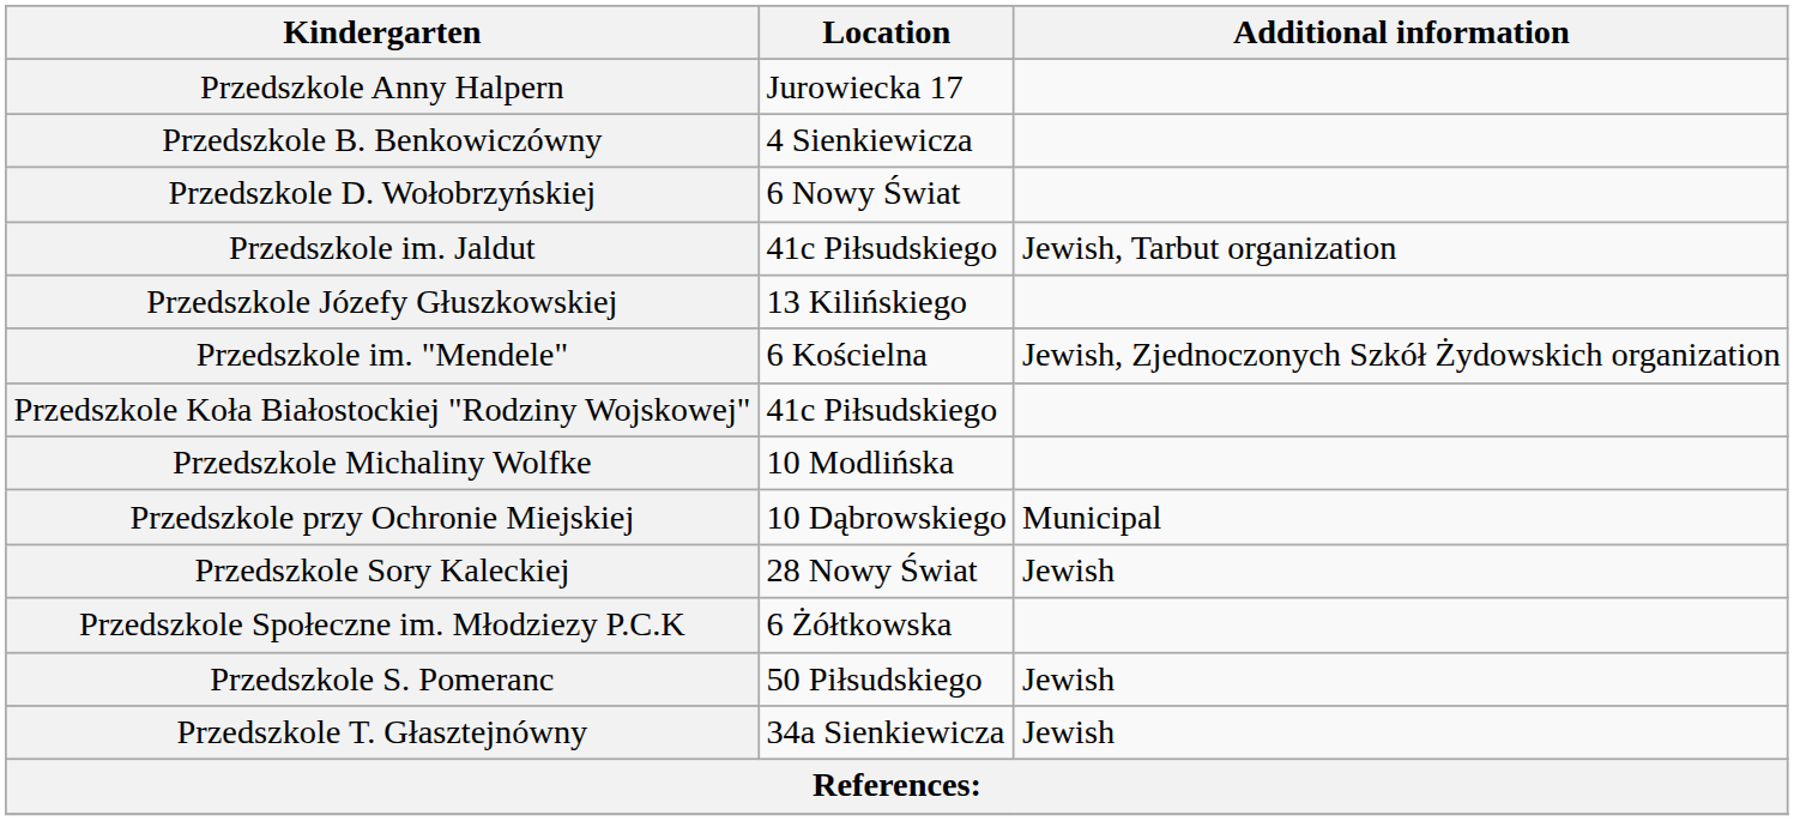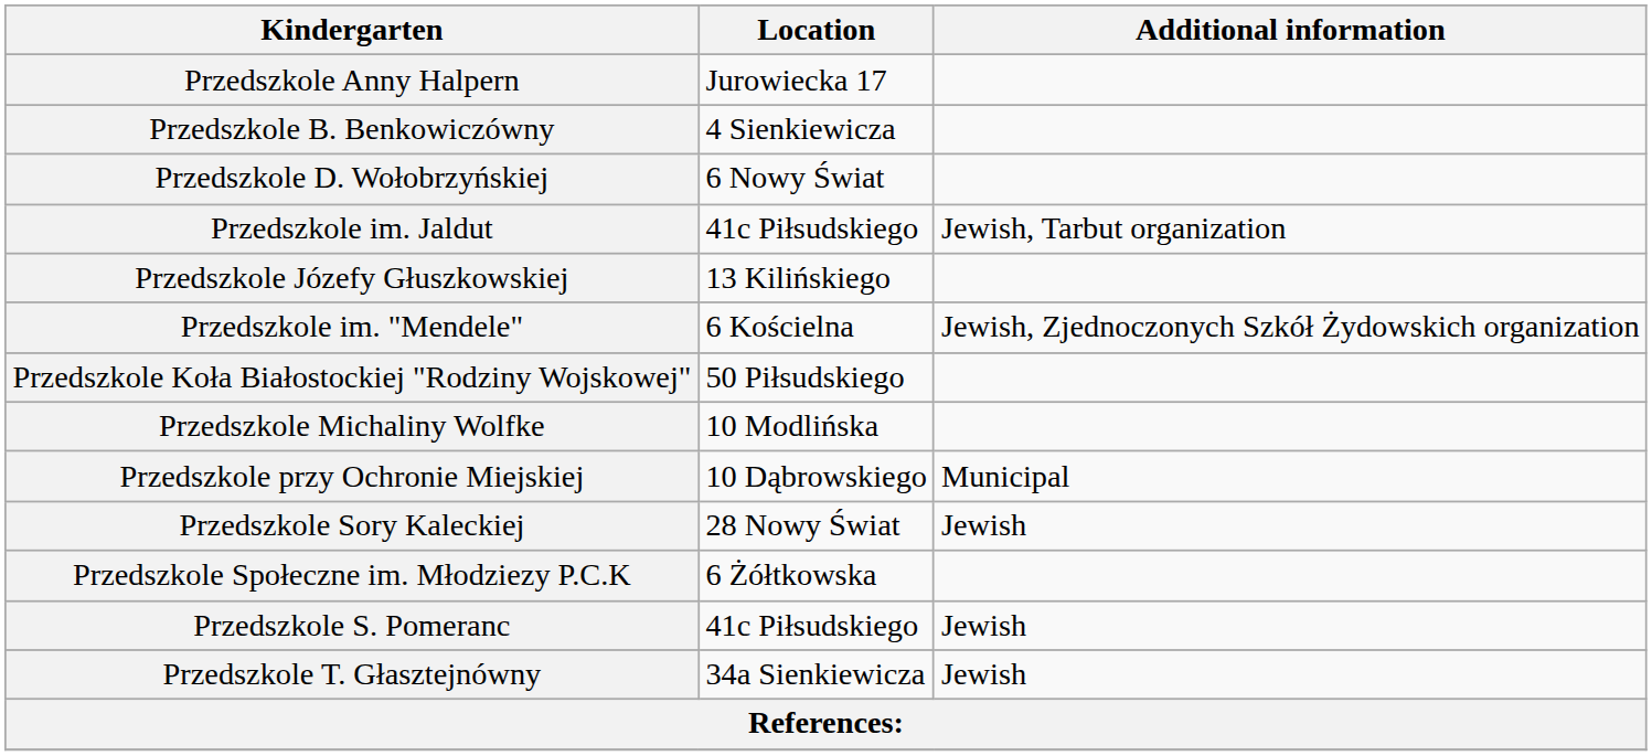 <table class="wikitable">
 <tr>
 <th scope="col">Kindergarten</th>
 <th scope="col">Location</th>
 <th scope="col">Additional information</th>
 </tr>
 <tr>
 <th scope="row" style="font-weight:normal;">Przedszkole Anny Halpern</th>
 <td>Jurowiecka 17</td>
 <td></td>
 </tr>
 <tr>
 <th scope="row" style="font-weight:normal;">Przedszkole B. Benkowiczówny</th>
 <td>4 Sienkiewicza</td>
 <td></td>
 </tr>
 <tr>
 <th scope="row" style="font-weight:normal;">Przedszkole D. Wołobrzyńskiej</th>
 <td>6 Nowy Świat</td>
 <td></td>
 </tr>
 <tr>
 <th scope="row" style="font-weight:normal;">Przedszkole im. Jaldut</th>
 <td>41c Piłsudskiego</td>
 <td>Jewish, Tarbut organization</td>
 </tr>
 <tr>
 <th scope="row" style="font-weight:normal;">Przedszkole Józefy Głuszkowskiej</th>
 <td>13 Kilińskiego</td>
 <td></td>
 </tr>
 <tr>
 <th scope="row" style="font-weight:normal;">Przedszkole im. "Mendele"</th>
 <td>6 Kościelna</td>
 <td>Jewish, Zjednoczonych Szkół Żydowskich organization</td>
 </tr>
 <tr>
 <th scope="row" style="font-weight:normal;">Przedszkole Koła Białostockiej "Rodziny Wojskowej"</th>
-<td>41c Piłsudskiego</td>
+<td>50 Piłsudskiego</td>
 <td></td>
 </tr>
 <tr>
 <th scope="row" style="font-weight:normal;">Przedszkole Michaliny Wolfke</th>
 <td>10 Modlińska</td>
 <td></td>
 </tr>
 <tr>
 <th scope="row" style="font-weight:normal;">Przedszkole przy Ochronie Miejskiej</th>
 <td>10 Dąbrowskiego</td>
 <td>Municipal</td>
 </tr>
 <tr>
 <th scope="row" style="font-weight:normal;">Przedszkole Sory Kaleckiej</th>
 <td>28 Nowy Świat</td>
 <td>Jewish</td>
 </tr>
 <tr>
 <th scope="row" style="font-weight:normal;">Przedszkole Społeczne im. Młodziezy P.C.K</th>
 <td>6 Żółtkowska</td>
 <td></td>
 </tr>
 <tr>
 <th scope="row" style="font-weight:normal;">Przedszkole S. Pomeranc</th>
-<td>50 Piłsudskiego</td>
+<td>41c Piłsudskiego</td>
 <td>Jewish</td>
 </tr>
 <tr>
 <th scope="row" style="font-weight:normal;">Przedszkole T. Głasztejnówny</th>
 <td>34a Sienkiewicza</td>
 <td>Jewish</td>
 </tr>
 <tr>
 <th colspan="10" unsortable>References: </th>
 </tr>
 <tr>
 </tr>
 </table>
